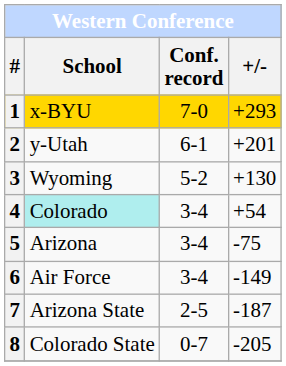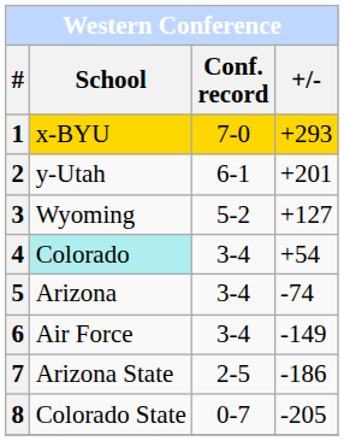 <table class="wikitable sortable collapsible collapsed">
 <tr>
 <th colspan=4 style="background:#BFD7FF; color:white">Western Conference</th>
 </tr>
 <tr>
 <th>#</th>
 <th>School</th>
 <th>Conf. <br> record</th>
 <th>+/-</th>
 </tr>
 <tr style="background:gold">
 <th>1</th>
 <td>x-BYU</td>
 <td align="center">7-0</td>
 <td>+293</td>
 </tr>
 <tr>
 <th>2</th>
 <td>y-Utah</td>
 <td align="center">6-1</td>
 <td>+201</td>
 </tr>
 <tr>
 <th>3</th>
 <td>Wyoming</td>
 <td align="center">5-2</td>
-<td>+130</td>
+<td>+127</td>
 </tr>
 <tr>
 <th>4</th>
 <td style="background: paleturquoise;">Colorado</td>
 <td align="center">3-4</td>
 <td>+54</td>
 </tr>
 <tr>
 <th>5</th>
 <td>Arizona</td>
 <td align="center">3-4</td>
-<td>-75</td>
+<td>-74</td>
 </tr>
 <tr>
 <th>6</th>
 <td>Air Force</td>
 <td align="center">3-4</td>
 <td>-149</td>
 </tr>
 <tr>
 <th>7</th>
 <td>Arizona State</td>
 <td align="center">2-5</td>
-<td>-187</td>
+<td>-186</td>
 </tr>
 <tr>
 <th>8</th>
 <td>Colorado State</td>
 <td align="center">0-7</td>
 <td>-205</td>
 </tr>
 <tr>
 </tr>
 </table>
